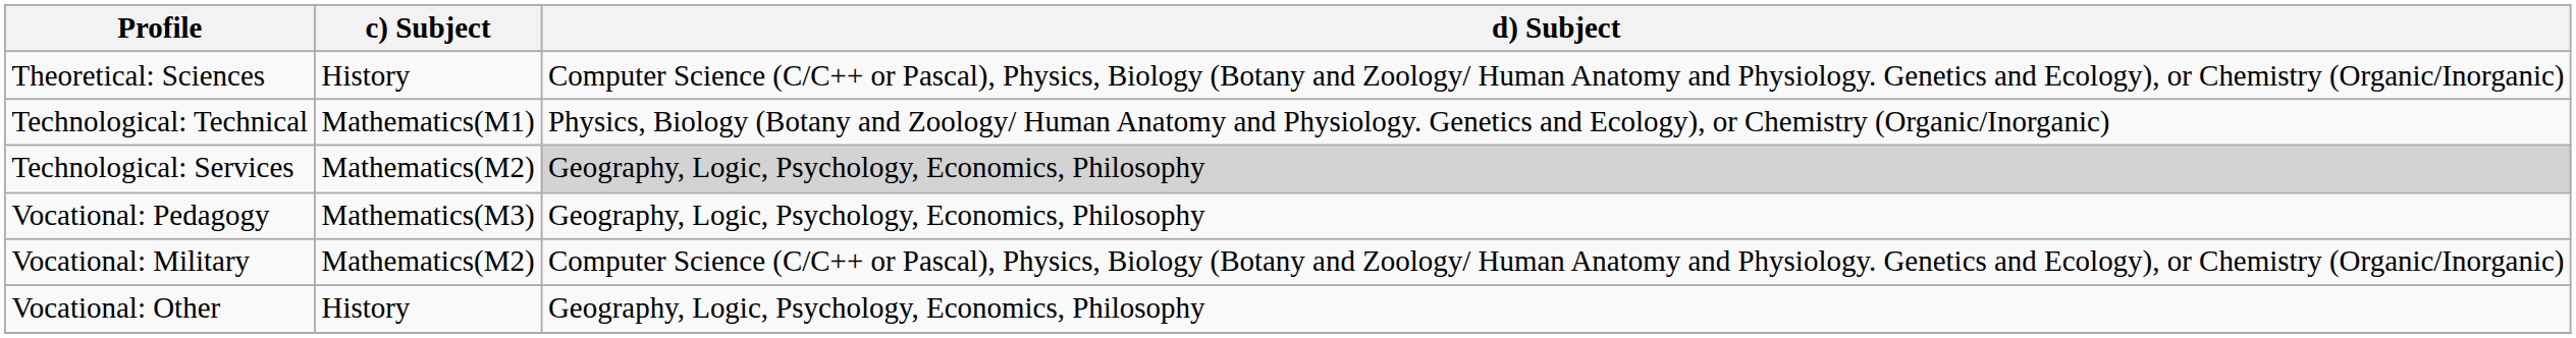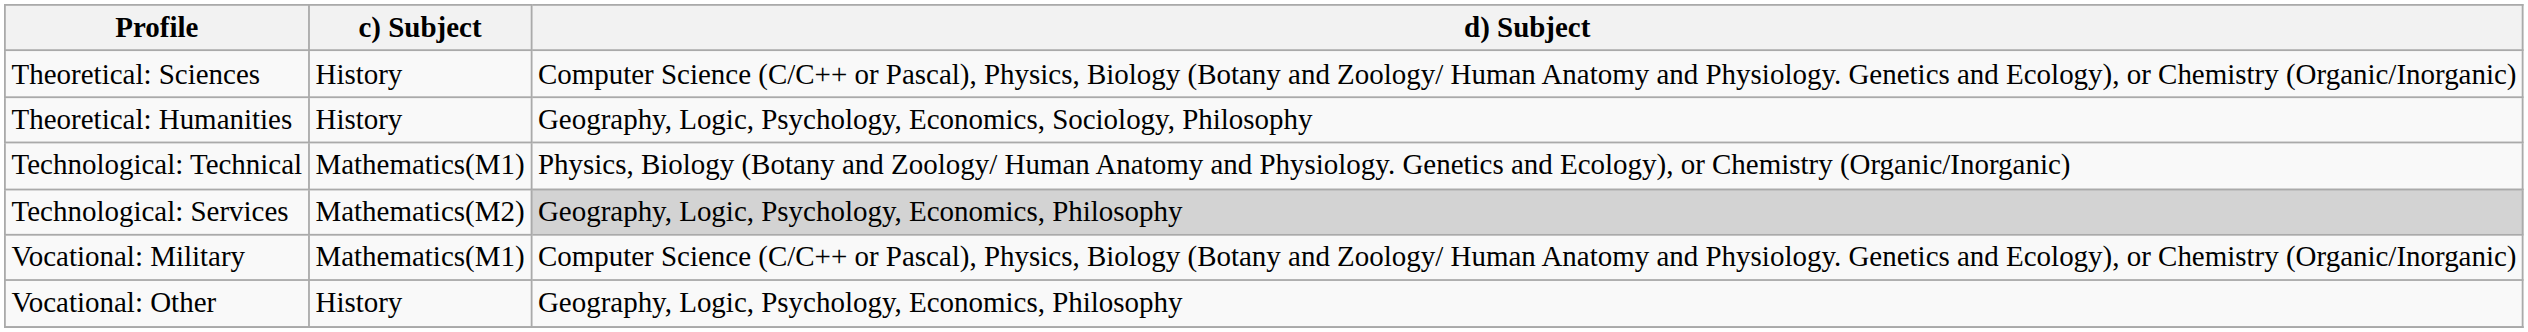 <table class="wikitable">
 <tr ->
 <th>Profile</th>
 <th>c) Subject</th>
 <th>d) Subject</th>
 </tr>
 <tr ->
 <td>Theoretical: Sciences</td>
 <td>History</td>
 <td>Computer Science (C/C++ or Pascal), Physics, Biology (Botany and Zoology/ Human Anatomy and Physiology. Genetics and Ecology), or Chemistry (Organic/Inorganic)</td>
 </tr>
 <tr ->
+<td>Theoretical: Humanities</td>
+<td>History</td>
+<td>Geography, Logic, Psychology, Economics, Sociology, Philosophy</td>
+</tr>
+<tr ->
 <td>Technological: Technical</td>
 <td>Mathematics(M1)</td>
 <td>Physics, Biology (Botany and Zoology/ Human Anatomy and Physiology. Genetics and Ecology), or Chemistry (Organic/Inorganic)</td>
 </tr>
 <tr ->
 <td>Technological: Services</td>
 <td>Mathematics(M2)</td>
 <td style="background: lightgrey;">Geography, Logic, Psychology, Economics, Philosophy</td>
 </tr>
 <tr ->
-<td>Vocational: Pedagogy</td>
-<td>Mathematics(M3)</td>
-<td>Geography, Logic, Psychology, Economics, Philosophy</td>
-</tr>
-<tr ->
 <td>Vocational: Military</td>
-<td>Mathematics(M2)</td>
+<td>Mathematics(M1)</td>
 <td>Computer Science (C/C++ or Pascal), Physics, Biology (Botany and Zoology/ Human Anatomy and Physiology. Genetics and Ecology), or Chemistry (Organic/Inorganic)</td>
 </tr>
 <tr ->
 <td>Vocational: Other</td>
 <td>History</td>
 <td>Geography, Logic, Psychology, Economics, Philosophy</td>
 </tr>
 <tr ->
 </tr>
 </table>
